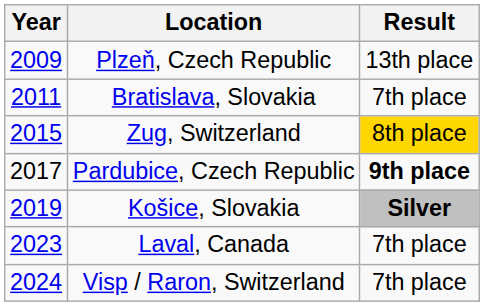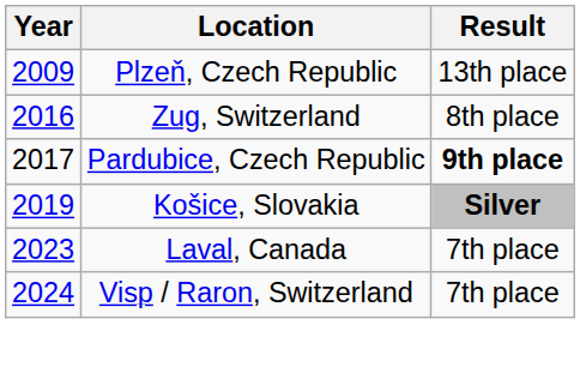 <table class="wikitable" style="text-align:center;">
 <tr>
 <th>Year</th>
 <th>Location</th>
 <th>Result</th>
 </tr>
 <tr>
 <td><a href='#'>2009</a></td>
 <td><a href='#'>Plzeň</a>, Czech Republic</td>
 <td>13th place</td>
 </tr>
 <tr>
-<td><a href='#'>2011</a></td>
-<td><a href='#'>Bratislava</a>, Slovakia</td>
-<td>7th place</td>
-</tr>
-<tr>
-<td><a href='#'>2015</a></td>
+<td><a href='#'>2016</a></td>
 <td><a href='#'>Zug</a>, Switzerland</td>
-<td style="background: gold;">8th place</td>
+<td>8th place</td>
 </tr>
 <tr>
 <td>2017</td>
 <td><a href='#'>Pardubice</a>, Czech Republic</td>
 <td><strong>9th place</strong></td>
 </tr>
 <tr>
 <td><a href='#'>2019</a></td>
 <td><a href='#'>Košice</a>, Slovakia</td>
 <td bgcolor=silver><strong>Silver</strong></td>
 </tr>
 <tr>
 <td><a href='#'>2023</a></td>
 <td><a href='#'>Laval</a>, Canada</td>
 <td>7th place</td>
 </tr>
 <tr>
 <td><a href='#'>2024</a></td>
 <td><a href='#'>Visp</a> / <a href='#'>Raron</a>, Switzerland</td>
 <td>7th place</td>
 </tr>
 </table>
